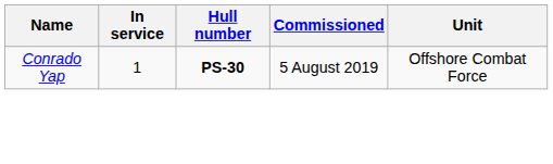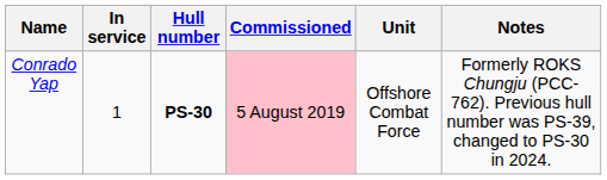 <table class="wikitable"  style="width:90%; text-align:center;">
 <tr style="background:lavender;">
 <th>Name</th>
 <th><strong>In service</strong></th>
 <th><a href='#'>Hull number</a></th>
 <th><a href='#'>Commissioned</a></th>
 <th>Unit</th>
+<th>Notes</th>
 </tr>
 <tr>
 <td valign="top"><a href='#'><em>Conrado Yap</em></a></td>
 <td>1</td>
 <td><strong>PS-30</strong></td>
-<td>5 August 2019</td>
+<td style="background: pink;">5 August 2019</td>
 <td>Offshore Combat Force</td>
+<td>Formerly ROKS <em>Chungju</em> (PCC-762). Previous hull number was PS-39, changed to PS-30 in 2024.</td>
 </tr>
 </table>
